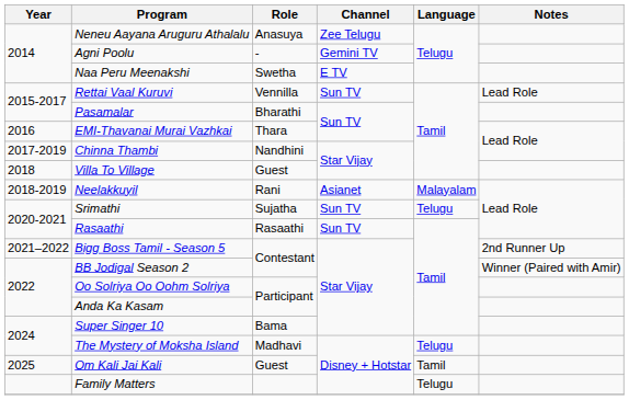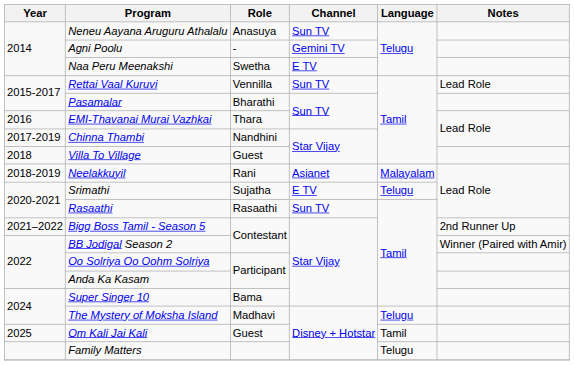 <table class="wikitable sortable">
 <tr>
 <th>Year</th>
 <th>Program</th>
 <th>Role</th>
 <th>Channel</th>
 <th>Language</th>
 <th>Notes</th>
 </tr>
 <tr>
 <td rowspan="3">2014</td>
 <td><em>Neneu Aayana Aruguru Athalalu</em></td>
 <td>Anasuya</td>
-<td><a href='#'>Zee Telugu</a></td>
+<td><a href='#'>Sun TV</a></td>
 <td rowspan=3><a href='#'>Telugu</a></td>
 <td></td>
 </tr>
 <tr>
 <td><em>Agni Poolu</em></td>
 <td>-</td>
 <td><a href='#'>Gemini TV</a></td>
 <td></td>
 </tr>
 <tr>
 <td><em>Naa Peru Meenakshi</em></td>
 <td>Swetha</td>
 <td><a href='#'>E TV</a></td>
 <td></td>
 </tr>
 <tr>
 <td rowspan="2">2015-2017</td>
 <td><em><a href='#'>Rettai Vaal Kuruvi</a></em></td>
 <td>Vennilla</td>
 <td><a href='#'>Sun TV</a></td>
 <td rowspan=5><a href='#'>Tamil</a></td>
 <td>Lead Role</td>
 </tr>
 <tr>
 <td><em><a href='#'>Pasamalar</a></em></td>
 <td>Bharathi</td>
 <td rowspan="2"><a href='#'>Sun TV</a></td>
 <td></td>
 </tr>
 <tr>
 <td>2016</td>
 <td><em><a href='#'>EMI-Thavanai Murai Vazhkai</a></em></td>
 <td>Thara</td>
 <td rowspan="2">Lead Role</td>
 </tr>
 <tr>
 <td>2017-2019</td>
 <td><em><a href='#'>Chinna Thambi</a></em></td>
 <td>Nandhini</td>
 <td rowspan="2"><a href='#'>Star Vijay</a></td>
 </tr>
 <tr>
 <td>2018</td>
 <td><em><a href='#'>Villa To Village</a></em></td>
 <td>Guest</td>
 <td></td>
 </tr>
 <tr>
 <td>2018-2019</td>
 <td><em><a href='#'>Neelakkuyil</a></em></td>
 <td>Rani</td>
 <td><a href='#'>Asianet</a></td>
 <td><a href='#'>Malayalam</a></td>
 <td rowspan="3">Lead Role</td>
 </tr>
 <tr>
 <td rowspan="2">2020-2021</td>
 <td><em>Srimathi</em></td>
 <td>Sujatha</td>
-<td><a href='#'>Sun TV</a></td>
+<td><a href='#'>E TV</a></td>
 <td><a href='#'>Telugu</a></td>
 </tr>
 <tr>
 <td><em><a href='#'>Rasaathi</a></em></td>
 <td>Rasaathi</td>
 <td><a href='#'>Sun TV</a></td>
 <td rowspan="6"><a href='#'>Tamil</a></td>
 </tr>
 <tr>
 <td>2021–2022</td>
 <td><em><a href='#'>Bigg Boss Tamil - Season 5</a></em></td>
 <td rowspan="2">Contestant</td>
 <td rowspan="5"><a href='#'>Star Vijay</a></td>
 <td>2nd Runner Up</td>
 </tr>
 <tr>
 <td rowspan="3">2022</td>
 <td><em><a href='#'>BB Jodigal</a> Season 2</em></td>
 <td>Winner (Paired with Amir)</td>
 </tr>
 <tr>
 <td><em><a href='#'>Oo Solriya Oo Oohm Solriya</a></em></td>
 <td rowspan="2">Participant</td>
 <td></td>
 </tr>
 <tr>
 <td><em>Anda Ka Kasam</em></td>
 <td></td>
 </tr>
 <tr>
 <td rowspan="2">2024</td>
 <td><em><a href='#'>Super Singer 10</a></em></td>
 <td>Bama</td>
 <td></td>
 </tr>
 <tr>
 <td><em><a href='#'>The Mystery of Moksha Island</a></em></td>
 <td>Madhavi</td>
 <td rowspan="3"><a href='#'>Disney + Hotstar</a></td>
 <td><a href='#'>Telugu</a></td>
 <td></td>
 </tr>
 <tr>
 <td>2025</td>
 <td><a href='#'><em>Om Kali Jai Kali</em></a></td>
 <td>Guest</td>
 <td>Tamil</td>
 <td></td>
 </tr>
 <tr>
 <td></td>
 <td><em>Family Matters</em></td>
 <td></td>
 <td>Telugu</td>
 <td></td>
 </tr>
 <tr>
 </tr>
 </table>
